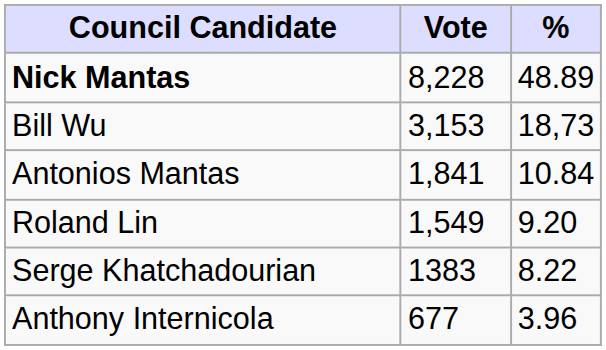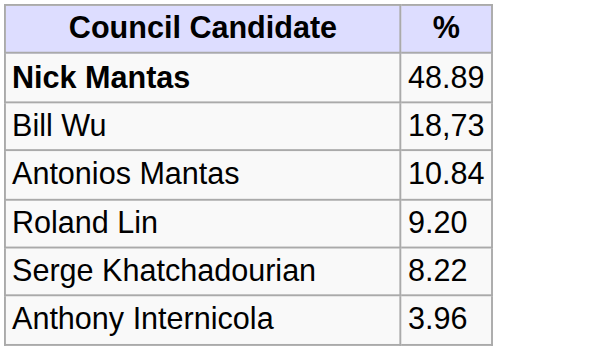 <table class="wikitable sortable">
 <tr>
 <th style="background:#ddf; width:200px;">Council Candidate</th>
-<th style="background:#ddf; width:50px;">Vote</th>
 <th style="background:#ddf; width:30px;">%</th>
 </tr>
 <tr>
 <td><strong>Nick Mantas</strong></td>
-<td>8,228</td>
 <td>48.89</td>
 </tr>
 <tr>
 <td>Bill Wu</td>
-<td>3,153</td>
 <td>18,73</td>
 </tr>
 <tr>
 <td>Antonios Mantas</td>
-<td>1,841</td>
 <td>10.84</td>
 </tr>
 <tr>
 <td>Roland Lin</td>
-<td>1,549</td>
 <td>9.20</td>
 </tr>
 <tr>
 <td>Serge Khatchadourian</td>
-<td>1383</td>
 <td>8.22</td>
 </tr>
 <tr>
 <td>Anthony Internicola</td>
-<td>677</td>
 <td>3.96</td>
 </tr>
 </table>
